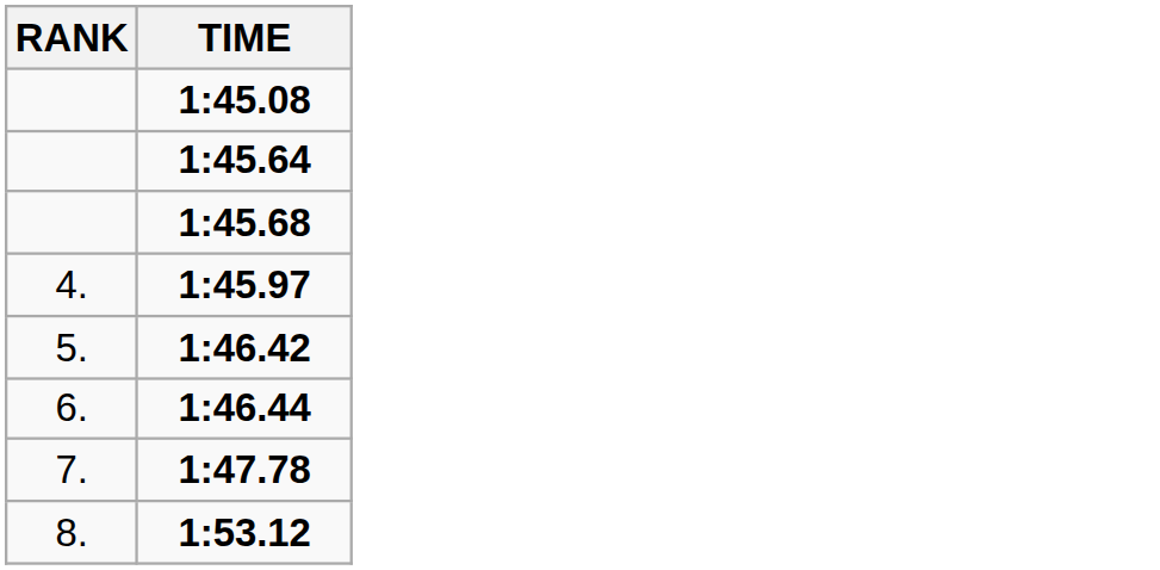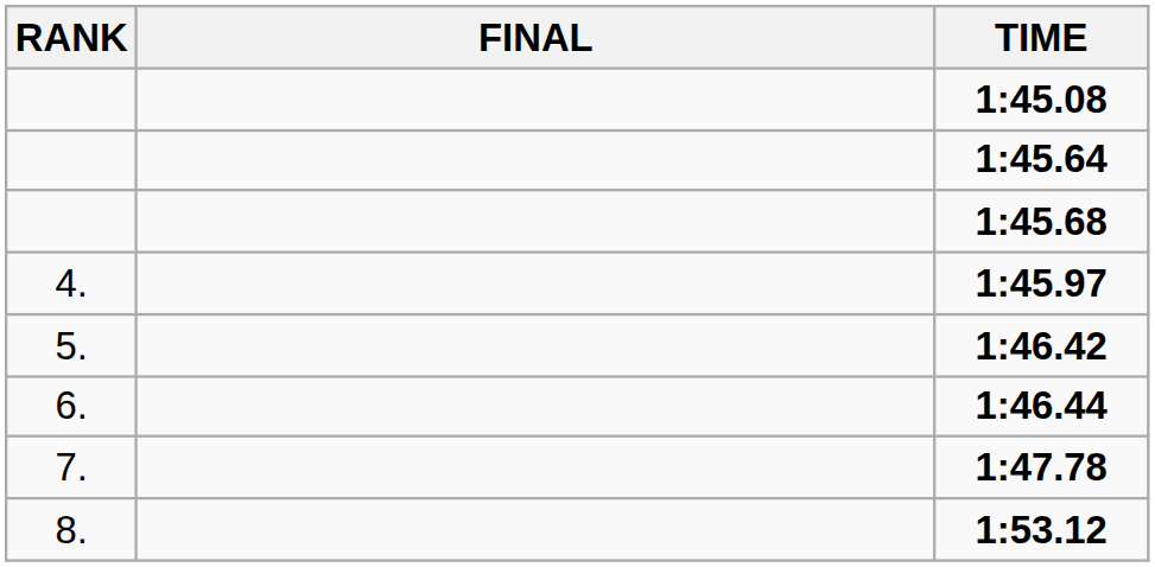 <table class="wikitable" style="border-collapse: collapse; font-size: 90%;">
 <tr>
 <th>RANK</th>
+<th style="width: 20em">FINAL</th>
 <th style="width: 5em">TIME</th>
 </tr>
 <tr>
 <td align="center"></td>
+<td></td>
 <td align="center"><strong>1:45.08</strong></td>
 </tr>
 <tr>
 <td align="center"></td>
+<td></td>
 <td align="center"><strong>1:45.64</strong></td>
 </tr>
 <tr>
 <td align="center"></td>
+<td></td>
 <td align="center"><strong>1:45.68</strong></td>
 </tr>
 <tr>
 <td align="center">4.</td>
+<td></td>
 <td align="center"><strong>1:45.97</strong></td>
 </tr>
 <tr>
 <td align="center">5.</td>
+<td></td>
 <td align="center"><strong>1:46.42</strong></td>
 </tr>
 <tr>
 <td align="center">6.</td>
+<td></td>
 <td align="center"><strong>1:46.44</strong></td>
 </tr>
 <tr>
 <td align="center">7.</td>
+<td></td>
 <td align="center"><strong>1:47.78</strong></td>
 </tr>
 <tr>
 <td align="center">8.</td>
+<td></td>
 <td align="center"><strong>1:53.12</strong></td>
 </tr>
 </table>
